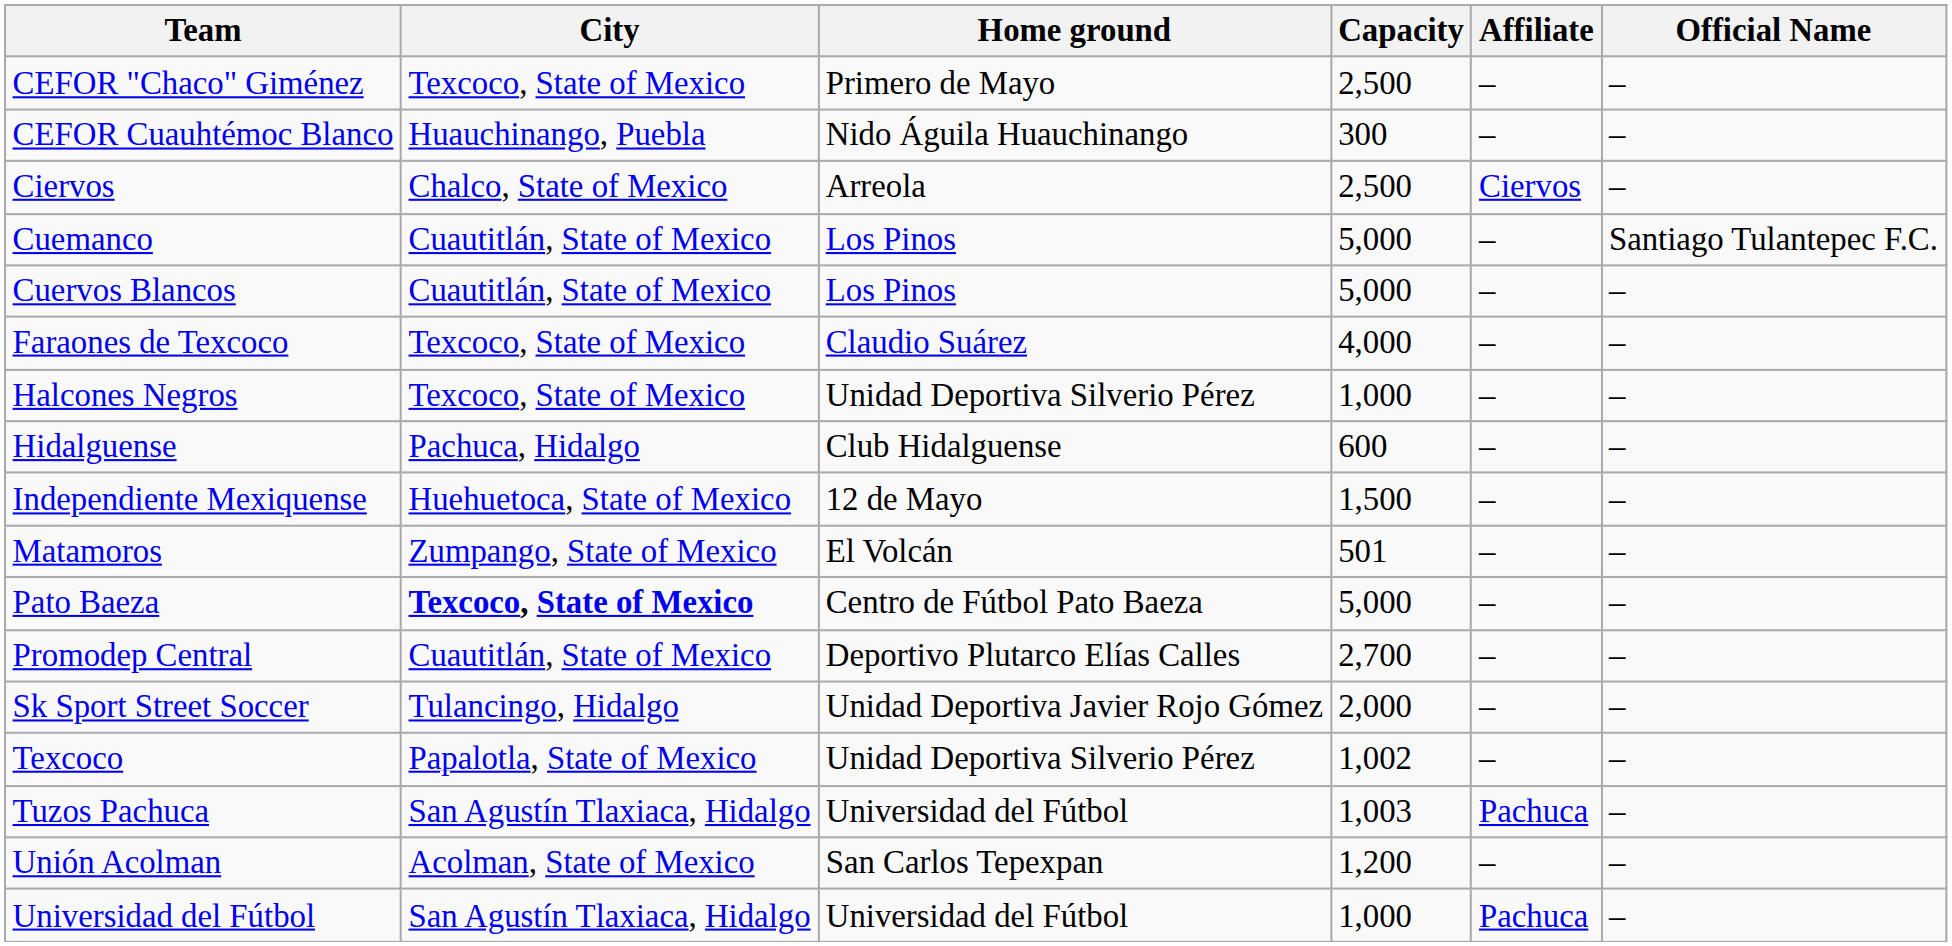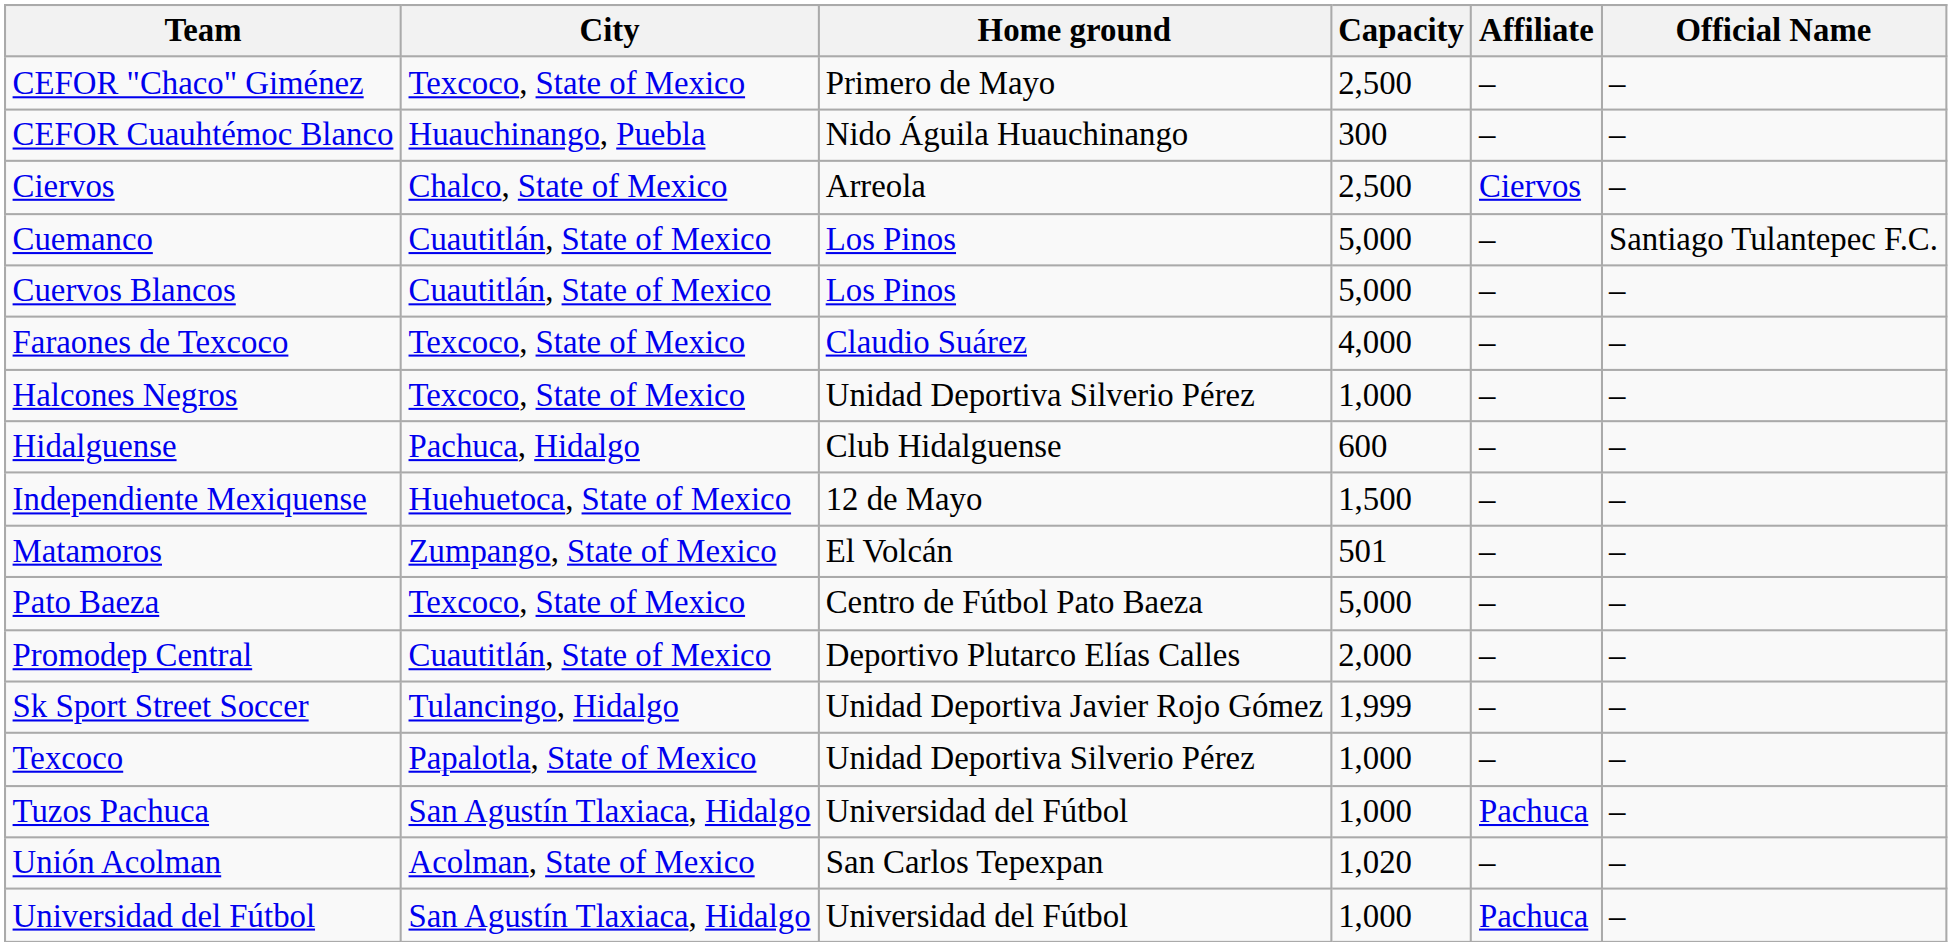 <table class="wikitable sortable">
 <tr>
 <th>Team</th>
 <th>City</th>
 <th>Home ground</th>
 <th>Capacity</th>
 <th>Affiliate</th>
 <th>Official Name</th>
 </tr>
 <tr>
 <td><a href='#'>CEFOR "Chaco" Giménez</a></td>
 <td><a href='#'>Texcoco</a>, <a href='#'>State of Mexico</a></td>
 <td>Primero de Mayo</td>
 <td>2,500</td>
 <td>–</td>
 <td>–</td>
 </tr>
 <tr>
 <td><a href='#'>CEFOR Cuauhtémoc Blanco</a></td>
 <td><a href='#'>Huauchinango</a>, <a href='#'>Puebla</a></td>
 <td>Nido Águila Huauchinango</td>
 <td>300</td>
 <td>–</td>
 <td>–</td>
 </tr>
 <tr>
 <td><a href='#'>Ciervos</a></td>
 <td><a href='#'>Chalco</a>, <a href='#'>State of Mexico</a></td>
 <td>Arreola</td>
 <td>2,500</td>
 <td><a href='#'>Ciervos</a></td>
 <td>–</td>
 </tr>
 <tr>
 <td><a href='#'>Cuemanco</a></td>
 <td><a href='#'>Cuautitlán</a>, <a href='#'>State of Mexico</a></td>
 <td><a href='#'>Los Pinos</a></td>
 <td>5,000</td>
 <td>–</td>
 <td>Santiago Tulantepec F.C.</td>
 </tr>
 <tr>
 <td><a href='#'>Cuervos Blancos</a></td>
 <td><a href='#'>Cuautitlán</a>, <a href='#'>State of Mexico</a></td>
 <td><a href='#'>Los Pinos</a></td>
 <td>5,000</td>
 <td>–</td>
 <td>–</td>
 </tr>
 <tr>
 <td><a href='#'>Faraones de Texcoco</a></td>
 <td><a href='#'>Texcoco</a>, <a href='#'>State of Mexico</a></td>
 <td><a href='#'>Claudio Suárez</a></td>
 <td>4,000</td>
 <td>–</td>
 <td>–</td>
 </tr>
 <tr>
 <td><a href='#'>Halcones Negros</a></td>
 <td><a href='#'>Texcoco</a>, <a href='#'>State of Mexico</a></td>
 <td>Unidad Deportiva Silverio Pérez</td>
 <td>1,000</td>
 <td>–</td>
 <td>–</td>
 </tr>
 <tr>
 <td><a href='#'>Hidalguense</a></td>
 <td><a href='#'>Pachuca</a>, <a href='#'>Hidalgo</a></td>
 <td>Club Hidalguense</td>
 <td>600</td>
 <td>–</td>
 <td>–</td>
 </tr>
 <tr>
 <td><a href='#'>Independiente Mexiquense</a></td>
 <td><a href='#'>Huehuetoca</a>, <a href='#'>State of Mexico</a></td>
 <td>12 de Mayo</td>
 <td>1,500</td>
 <td>–</td>
 <td>–</td>
 </tr>
 <tr>
 <td><a href='#'>Matamoros</a></td>
 <td><a href='#'>Zumpango</a>, <a href='#'>State of Mexico</a></td>
 <td>El Volcán</td>
 <td>501</td>
 <td>–</td>
 <td>–</td>
 </tr>
 <tr>
 <td><a href='#'>Pato Baeza</a></td>
-<td><strong><a href='#'>Texcoco</a>, <a href='#'>State of Mexico</a></strong></td>
+<td><a href='#'>Texcoco</a>, <a href='#'>State of Mexico</a></td>
 <td>Centro de Fútbol Pato Baeza</td>
 <td>5,000</td>
 <td>–</td>
 <td>–</td>
 </tr>
 <tr>
 <td><a href='#'>Promodep Central</a></td>
 <td><a href='#'>Cuautitlán</a>, <a href='#'>State of Mexico</a></td>
 <td>Deportivo Plutarco Elías Calles</td>
-<td>2,700</td>
+<td>2,000</td>
 <td>–</td>
 <td>–</td>
 </tr>
 <tr>
 <td><a href='#'>Sk Sport Street Soccer</a></td>
 <td><a href='#'>Tulancingo</a>, <a href='#'>Hidalgo</a></td>
 <td>Unidad Deportiva Javier Rojo Gómez</td>
-<td>2,000</td>
+<td>1,999</td>
 <td>–</td>
 <td>–</td>
 </tr>
 <tr>
 <td><a href='#'>Texcoco</a></td>
 <td><a href='#'>Papalotla</a>, <a href='#'>State of Mexico</a></td>
 <td>Unidad Deportiva Silverio Pérez</td>
-<td>1,002</td>
+<td>1,000</td>
 <td>–</td>
 <td>–</td>
 </tr>
 <tr>
 <td><a href='#'>Tuzos Pachuca</a></td>
 <td><a href='#'>San Agustín Tlaxiaca</a>, <a href='#'>Hidalgo</a></td>
 <td>Universidad del Fútbol</td>
-<td>1,003</td>
+<td>1,000</td>
 <td><a href='#'>Pachuca</a></td>
 <td>–</td>
 </tr>
 <tr>
 <td><a href='#'>Unión Acolman</a></td>
 <td><a href='#'>Acolman</a>, <a href='#'>State of Mexico</a></td>
 <td>San Carlos Tepexpan</td>
-<td>1,200</td>
+<td>1,020</td>
 <td>–</td>
 <td>–</td>
 </tr>
 <tr>
 <td><a href='#'>Universidad del Fútbol</a></td>
 <td><a href='#'>San Agustín Tlaxiaca</a>, <a href='#'>Hidalgo</a></td>
 <td>Universidad del Fútbol</td>
 <td>1,000</td>
 <td><a href='#'>Pachuca</a></td>
 <td>–</td>
 </tr>
 </table>
